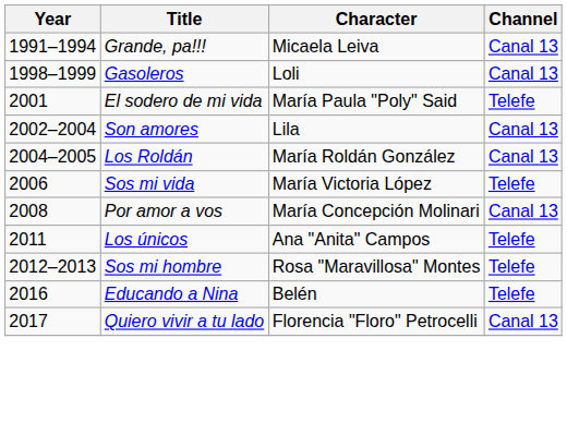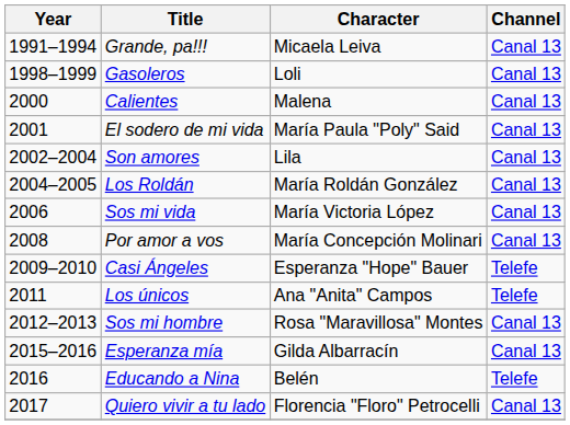 <table class="wikitable" style="font-size: 90%;">
 <tr>
 <th>Year</th>
 <th>Title</th>
 <th>Character</th>
 <th>Channel</th>
 </tr>
 <tr>
 <td>1991–1994</td>
 <td><em>Grande, pa!!!</em></td>
 <td>Micaela Leiva</td>
 <td><a href='#'>Canal 13</a></td>
 </tr>
 <tr>
 <td>1998–1999</td>
 <td><em><a href='#'>Gasoleros</a></em></td>
 <td>Loli</td>
 <td><a href='#'>Canal 13</a></td>
 </tr>
 <tr>
+<td>2000</td>
+<td><em><a href='#'>Calientes</a></em></td>
+<td>Malena</td>
+<td><a href='#'>Canal 13</a></td>
+</tr>
+<tr>
 <td>2001</td>
 <td><em>El sodero de mi vida</em></td>
 <td>María Paula "Poly" Said</td>
-<td><a href='#'>Telefe</a></td>
+<td><a href='#'>Canal 13</a></td>
 </tr>
 <tr>
 <td>2002–2004</td>
 <td><em><a href='#'>Son amores</a></em></td>
 <td>Lila</td>
 <td><a href='#'>Canal 13</a></td>
 </tr>
 <tr>
 <td>2004–2005</td>
 <td><em><a href='#'>Los Roldán</a></em></td>
 <td>María Roldán González</td>
 <td><a href='#'>Canal 13</a></td>
 </tr>
 <tr>
 <td>2006</td>
 <td><em><a href='#'>Sos mi vida</a></em></td>
 <td>María Victoria López</td>
-<td><a href='#'>Telefe</a></td>
+<td><a href='#'>Canal 13</a></td>
 </tr>
 <tr>
 <td>2008</td>
 <td><em>Por amor a vos</em></td>
 <td>María Concepción Molinari</td>
 <td><a href='#'>Canal 13</a></td>
+</tr>
+<tr>
+<td>2009–2010</td>
+<td><em><a href='#'>Casi Ángeles</a></em></td>
+<td>Esperanza "Hope" Bauer</td>
+<td><a href='#'>Telefe</a></td>
 </tr>
 <tr>
 <td>2011</td>
 <td><em><a href='#'>Los únicos</a></em></td>
 <td>Ana "Anita" Campos</td>
 <td><a href='#'>Telefe</a></td>
 </tr>
 <tr>
 <td>2012–2013</td>
 <td><em><a href='#'>Sos mi hombre</a></em></td>
 <td>Rosa "Maravillosa" Montes</td>
-<td><a href='#'>Telefe</a></td>
+<td><a href='#'>Canal 13</a></td>
+</tr>
+<tr>
+<td>2015–2016</td>
+<td><em><a href='#'>Esperanza mía</a></em></td>
+<td>Gilda Albarracín</td>
+<td><a href='#'>Canal 13</a></td>
 </tr>
 <tr>
 <td>2016</td>
 <td><em><a href='#'>Educando a Nina</a></em></td>
 <td>Belén</td>
 <td><a href='#'>Telefe</a></td>
 </tr>
 <tr>
 <td>2017</td>
 <td><em><a href='#'>Quiero vivir a tu lado</a></em></td>
 <td>Florencia "Floro" Petrocelli</td>
 <td><a href='#'>Canal 13</a></td>
 </tr>
 <tr>
 </tr>
 </table>
